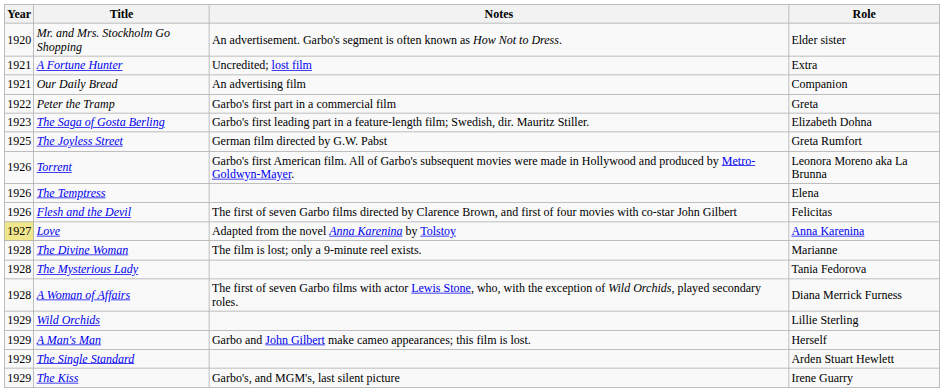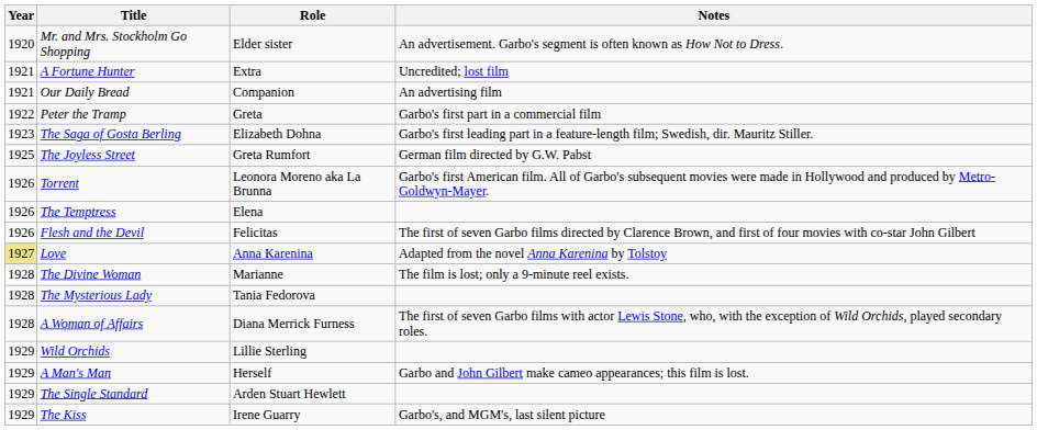 <table class="wikitable sortable">
 <tr>
 <th scope="col">Year</th>
 <th scope="col">Title</th>
+<th scope="col">Role</th>
 <th class="unsortable" scope="col">Notes</th>
-<th scope="col">Role</th>
 </tr>
 <tr>
 <td>1920</td>
 <td><em>Mr. and Mrs. Stockholm Go Shopping</em></td>
+<td>Elder sister</td>
 <td>An advertisement. Garbo's segment is often known as <em>How Not to Dress</em>.</td>
-<td>Elder sister</td>
 </tr>
 <tr>
 <td>1921</td>
 <td><em><a href='#'>A Fortune Hunter</a></em></td>
+<td>Extra</td>
 <td>Uncredited; <a href='#'>lost film</a></td>
-<td>Extra</td>
 </tr>
 <tr>
 <td>1921</td>
 <td><em>Our Daily Bread</em></td>
+<td>Companion</td>
 <td>An advertising film</td>
-<td>Companion</td>
 </tr>
 <tr>
 <td>1922</td>
 <td><em>Peter the Tramp</em></td>
+<td>Greta</td>
 <td>Garbo's first part in a commercial film</td>
-<td>Greta</td>
 </tr>
 <tr>
 <td>1923</td>
 <td><em><a href='#'>The Saga of Gosta Berling</a></em></td>
+<td>Elizabeth Dohna</td>
 <td>Garbo's first leading part in a feature-length film; Swedish, dir. Mauritz Stiller.</td>
-<td>Elizabeth Dohna</td>
 </tr>
 <tr>
 <td>1925</td>
 <td><em><a href='#'>The Joyless Street</a></em></td>
+<td>Greta Rumfort</td>
 <td>German film directed by G.W. Pabst</td>
-<td>Greta Rumfort</td>
 </tr>
 <tr>
 <td>1926</td>
 <td><em><a href='#'>Torrent</a></em></td>
+<td>Leonora Moreno aka La Brunna</td>
 <td>Garbo's first American film. All of Garbo's subsequent movies were made in Hollywood and produced by <a href='#'>Metro-Goldwyn-Mayer</a>.</td>
-<td>Leonora Moreno aka La Brunna</td>
 </tr>
 <tr>
 <td>1926</td>
 <td><em><a href='#'>The Temptress</a></em></td>
+<td>Elena</td>
 <td></td>
-<td>Elena</td>
 </tr>
 <tr>
 <td>1926</td>
 <td><em><a href='#'>Flesh and the Devil</a></em></td>
+<td>Felicitas</td>
 <td>The first of seven Garbo films directed by Clarence Brown, and first of four movies with co-star John Gilbert</td>
-<td>Felicitas</td>
 </tr>
 <tr>
 <td style="background: khaki;">1927</td>
 <td><em><a href='#'>Love</a></em></td>
+<td><a href='#'>Anna Karenina</a></td>
 <td>Adapted from the novel <em><a href='#'>Anna Karenina</a></em> by <a href='#'>Tolstoy</a></td>
-<td><a href='#'>Anna Karenina</a></td>
 </tr>
 <tr>
 <td>1928</td>
 <td><em><a href='#'>The Divine Woman</a></em></td>
+<td>Marianne</td>
 <td>The film is lost; only a 9-minute reel exists.</td>
-<td>Marianne</td>
 </tr>
 <tr>
 <td>1928</td>
 <td><em><a href='#'>The Mysterious Lady</a></em></td>
+<td>Tania Fedorova</td>
 <td></td>
-<td>Tania Fedorova</td>
 </tr>
 <tr>
 <td>1928</td>
 <td><em><a href='#'>A Woman of Affairs</a></em></td>
+<td>Diana Merrick Furness</td>
 <td>The first of seven Garbo films with actor <a href='#'>Lewis Stone</a>, who, with the exception of <em>Wild Orchids</em>, played secondary roles.</td>
-<td>Diana Merrick Furness</td>
 </tr>
 <tr>
 <td>1929</td>
 <td><em><a href='#'>Wild Orchids</a></em></td>
+<td>Lillie Sterling</td>
 <td></td>
-<td>Lillie Sterling</td>
 </tr>
 <tr>
 <td>1929</td>
 <td><em><a href='#'>A Man's Man</a></em></td>
+<td>Herself</td>
 <td>Garbo and <a href='#'>John Gilbert</a> make cameo appearances; this film is lost.</td>
-<td>Herself</td>
 </tr>
 <tr>
 <td>1929</td>
 <td><em><a href='#'>The Single Standard</a></em></td>
+<td>Arden Stuart Hewlett</td>
 <td></td>
-<td>Arden Stuart Hewlett</td>
 </tr>
 <tr>
 <td>1929</td>
 <td><em><a href='#'>The Kiss</a></em></td>
+<td>Irene Guarry</td>
 <td>Garbo's, and MGM's, last silent picture</td>
-<td>Irene Guarry</td>
 </tr>
 </table>
